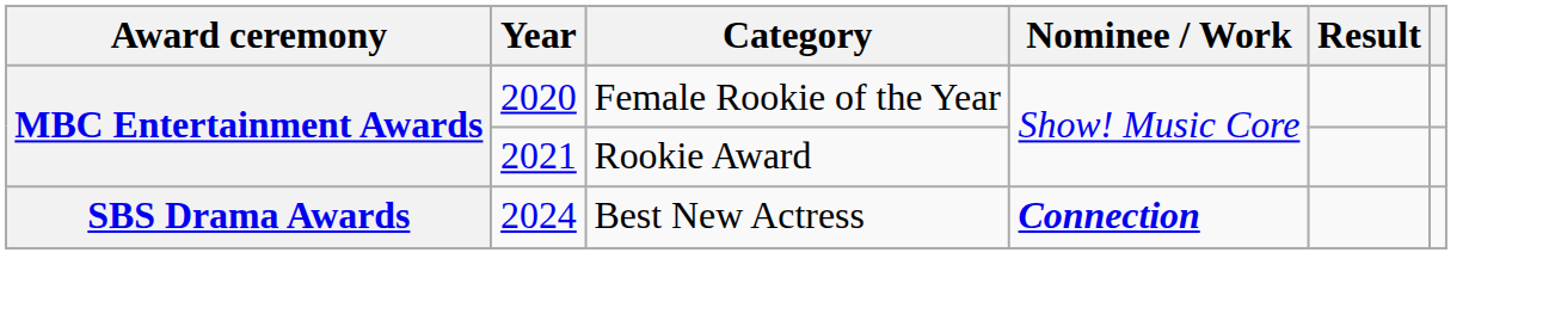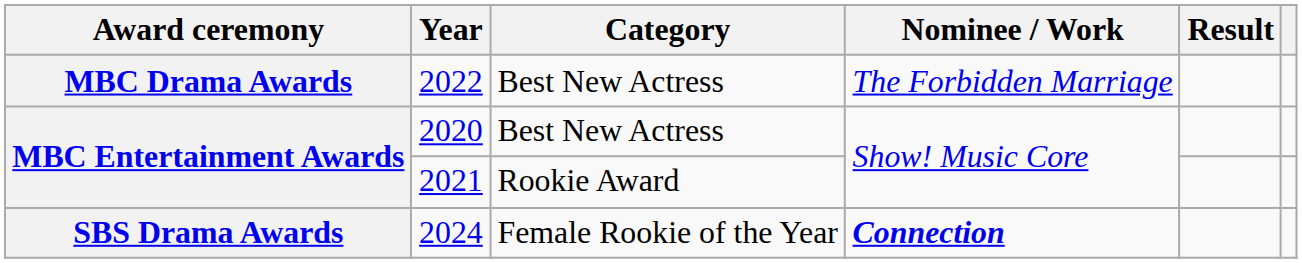 <table class="wikitable plainrowheaders">
 <tr>
 <th scope="col">Award ceremony</th>
 <th scope="col">Year</th>
 <th scope="col">Category</th>
 <th scope="col">Nominee / Work</th>
 <th scope="col">Result</th>
 <th scope="col" class="unsortable"></th>
 </tr>
 <tr>
+<th scope="row"><a href='#'>MBC Drama Awards</a></th>
+<td style="text-align:center"><a href='#'>2022</a></td>
+<td>Best New Actress</td>
+<td><em><a href='#'>The Forbidden Marriage</a></em></td>
+<td></td>
+<td style="text-align:center"></td>
+</tr>
+<tr>
 <th scope="row" rowspan="2"><a href='#'>MBC Entertainment Awards</a></th>
 <td style="text-align:center"><a href='#'>2020</a></td>
-<td>Female Rookie of the Year</td>
+<td>Best New Actress</td>
 <td rowspan="2"><em><a href='#'>Show! Music Core</a></em></td>
 <td></td>
 <td style="text-align:center"></td>
 </tr>
 <tr>
 <td style="text-align:center"><a href='#'>2021</a></td>
 <td>Rookie Award</td>
 <td></td>
 <td style="text-align:center"></td>
 </tr>
 <tr>
 <th scope="row"><a href='#'>SBS Drama Awards</a></th>
 <td style="text-align:center"><a href='#'>2024</a></td>
-<td>Best New Actress</td>
+<td>Female Rookie of the Year</td>
 <td><strong><em><a href='#'>Connection</a></em></strong></td>
 <td></td>
 <td style="text-align:center"></td>
 </tr>
 </table>
